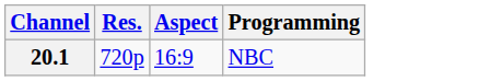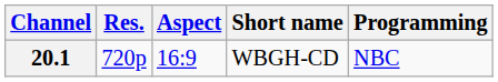 <table class="wikitable">
 <tr>
 <th><a href='#'>Channel</a></th>
 <th><a href='#'>Res.</a></th>
 <th><a href='#'>Aspect</a></th>
+<th>Short name</th>
 <th>Programming</th>
 </tr>
 <tr>
 <th scope = "row">20.1</th>
 <td><a href='#'>720p</a></td>
 <td><a href='#'>16:9</a></td>
+<td>WBGH-CD</td>
 <td><a href='#'>NBC</a></td>
 </tr>
 </table>
